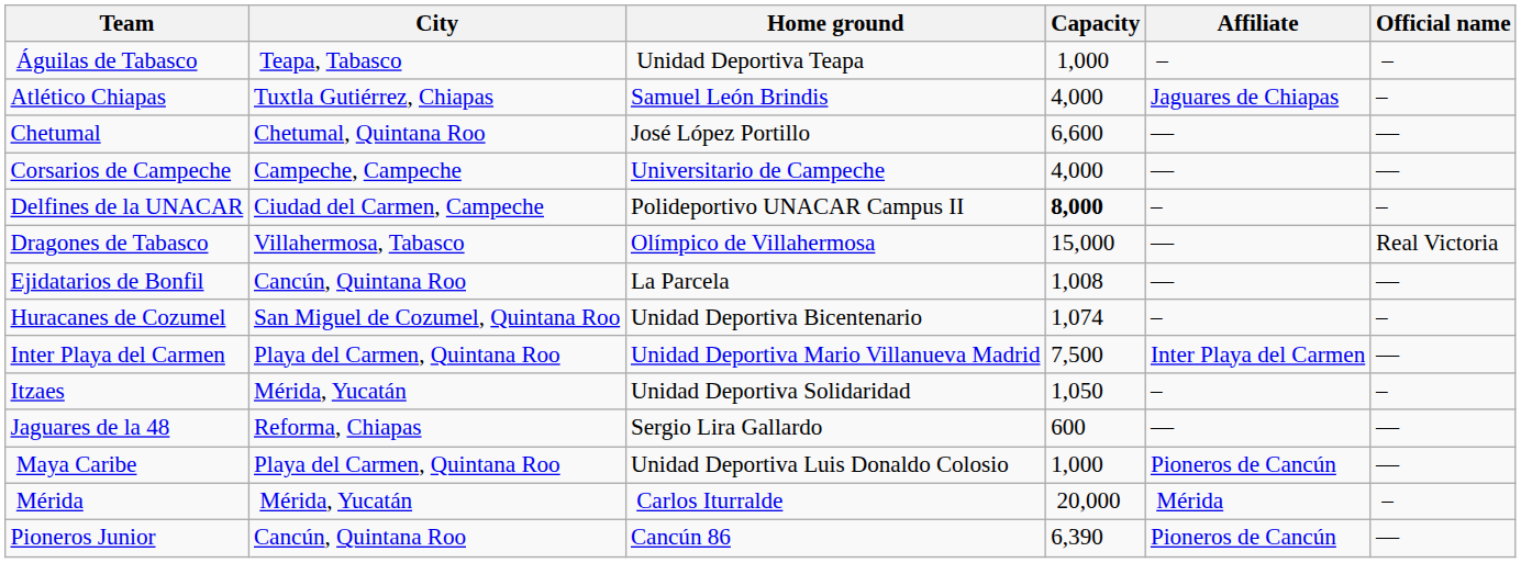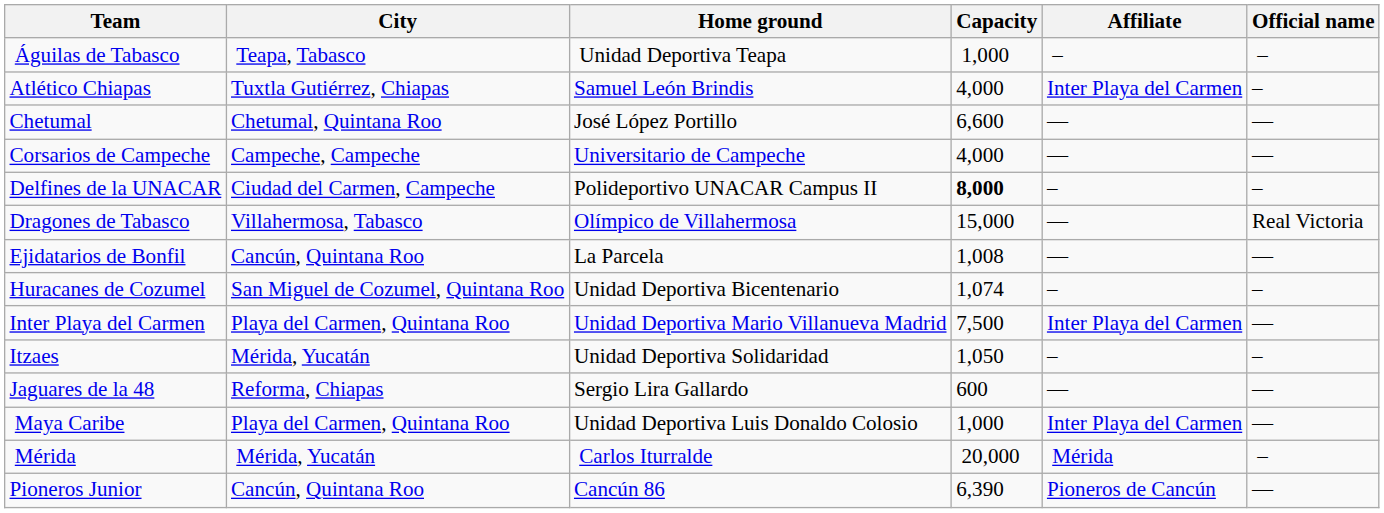 <table class="wikitable sortable">
 <tr>
 <th>Team</th>
 <th>City</th>
 <th>Home ground</th>
 <th>Capacity</th>
 <th>Affiliate</th>
 <th>Official name</th>
 </tr>
 <tr>
 <td> <a href='#'>Águilas de Tabasco</a></td>
 <td> <a href='#'>Teapa</a>, <a href='#'>Tabasco</a> </td>
 <td> Unidad Deportiva Teapa</td>
 <td> 1,000</td>
 <td> – </td>
 <td> –</td>
 </tr>
 <tr>
 <td><a href='#'>Atlético Chiapas</a></td>
 <td><a href='#'>Tuxtla Gutiérrez</a>, <a href='#'>Chiapas</a></td>
 <td><a href='#'>Samuel León Brindis</a></td>
 <td>4,000</td>
-<td><a href='#'>Jaguares de Chiapas</a></td>
+<td><a href='#'>Inter Playa del Carmen</a></td>
 <td>–</td>
 </tr>
 <tr>
 <td><a href='#'>Chetumal</a></td>
 <td><a href='#'>Chetumal</a>, <a href='#'>Quintana Roo</a></td>
 <td>José López Portillo</td>
 <td>6,600</td>
 <td>—</td>
 <td>—</td>
 </tr>
 <tr>
 <td><a href='#'>Corsarios de Campeche</a></td>
 <td><a href='#'>Campeche</a>, <a href='#'>Campeche</a></td>
 <td><a href='#'>Universitario de Campeche</a></td>
 <td>4,000</td>
 <td>—</td>
 <td>—</td>
 </tr>
 <tr>
 <td><a href='#'>Delfines de la UNACAR</a></td>
 <td><a href='#'>Ciudad del Carmen</a>, <a href='#'>Campeche</a></td>
 <td>Polideportivo UNACAR Campus II</td>
 <td><strong>8,000</strong></td>
 <td>–</td>
 <td>–</td>
 </tr>
 <tr>
 <td><a href='#'>Dragones de Tabasco</a></td>
 <td><a href='#'>Villahermosa</a>, <a href='#'>Tabasco</a></td>
 <td><a href='#'>Olímpico de Villahermosa</a></td>
 <td>15,000</td>
 <td>—</td>
 <td>Real Victoria</td>
 </tr>
 <tr>
 <td><a href='#'>Ejidatarios de Bonfil</a></td>
 <td><a href='#'>Cancún</a>, <a href='#'>Quintana Roo</a></td>
 <td>La Parcela</td>
 <td>1,008</td>
 <td>—</td>
 <td>—</td>
 </tr>
 <tr>
 <td><a href='#'>Huracanes de Cozumel</a></td>
 <td><a href='#'>San Miguel de Cozumel</a>, <a href='#'>Quintana Roo</a></td>
 <td>Unidad Deportiva Bicentenario</td>
 <td>1,074</td>
 <td>–</td>
 <td>–</td>
 </tr>
 <tr>
 <td><a href='#'>Inter Playa del Carmen</a></td>
 <td><a href='#'>Playa del Carmen</a>, <a href='#'>Quintana Roo</a></td>
 <td><a href='#'>Unidad Deportiva Mario Villanueva Madrid</a></td>
 <td>7,500</td>
 <td><a href='#'>Inter Playa del Carmen</a></td>
 <td>—</td>
 </tr>
 <tr>
 <td><a href='#'>Itzaes</a></td>
 <td><a href='#'>Mérida</a>, <a href='#'>Yucatán</a></td>
 <td>Unidad Deportiva Solidaridad</td>
 <td>1,050</td>
 <td>–</td>
 <td>–</td>
 </tr>
 <tr>
 <td><a href='#'>Jaguares de la 48</a></td>
 <td><a href='#'>Reforma</a>, <a href='#'>Chiapas</a></td>
 <td>Sergio Lira Gallardo</td>
 <td>600</td>
 <td>—</td>
 <td>—</td>
 </tr>
 <tr>
 <td> <a href='#'>Maya Caribe</a> </td>
 <td><a href='#'>Playa del Carmen</a>, <a href='#'>Quintana Roo</a></td>
 <td>Unidad Deportiva Luis Donaldo Colosio</td>
 <td>1,000</td>
-<td><a href='#'>Pioneros de Cancún</a></td>
+<td><a href='#'>Inter Playa del Carmen</a></td>
 <td>—</td>
 </tr>
 <tr>
 <td> <a href='#'>Mérida</a> </td>
 <td> <a href='#'>Mérida</a>, <a href='#'>Yucatán</a> </td>
 <td> <a href='#'>Carlos Iturralde</a> </td>
 <td> 20,000</td>
 <td> <a href='#'>Mérida</a></td>
 <td> –</td>
 </tr>
 <tr>
 <td><a href='#'>Pioneros Junior</a></td>
 <td><a href='#'>Cancún</a>, <a href='#'>Quintana Roo</a></td>
 <td><a href='#'>Cancún 86</a></td>
 <td>6,390</td>
 <td><a href='#'>Pioneros de Cancún</a></td>
 <td>—</td>
 </tr>
 </table>
